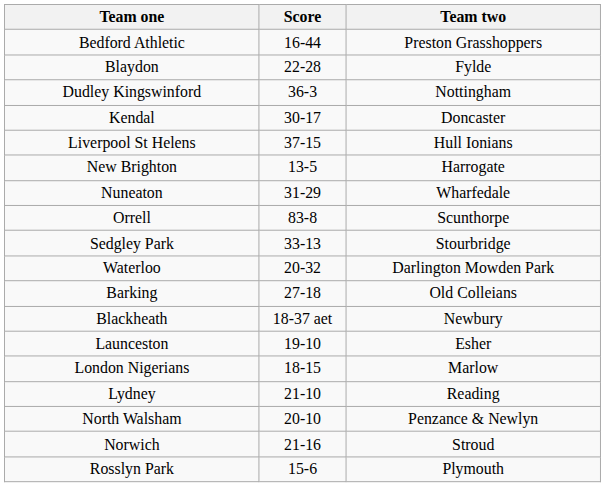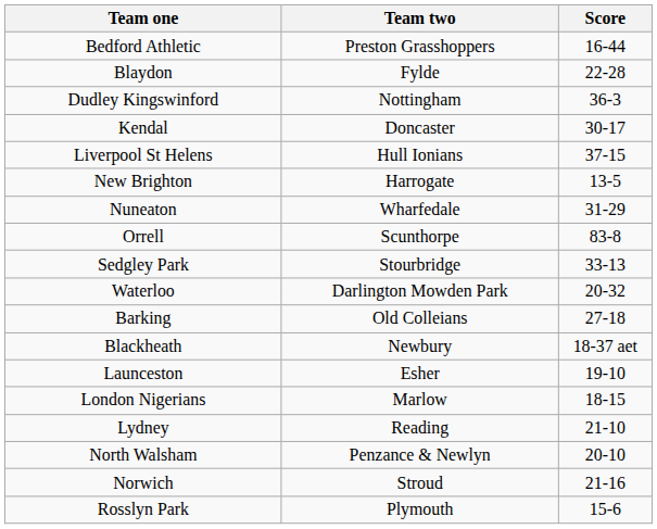 <table class="wikitable" style="text-align: center">
 <tr>
 <th width=250>Team one</th>
+<th width=250>Team two</th>
 <th width=80>Score</th>
-<th width=250>Team two</th>
 </tr>
 <tr>
 <td>Bedford Athletic</td>
+<td>Preston Grasshoppers</td>
 <td>16-44</td>
-<td>Preston Grasshoppers</td>
 </tr>
 <tr>
 <td>Blaydon</td>
+<td>Fylde</td>
 <td>22-28</td>
-<td>Fylde</td>
 </tr>
 <tr>
 <td>Dudley Kingswinford</td>
+<td>Nottingham</td>
 <td>36-3</td>
-<td>Nottingham</td>
 </tr>
 <tr>
 <td>Kendal</td>
+<td>Doncaster</td>
 <td>30-17</td>
-<td>Doncaster</td>
 </tr>
 <tr>
 <td>Liverpool St Helens</td>
+<td>Hull Ionians</td>
 <td>37-15</td>
-<td>Hull Ionians</td>
 </tr>
 <tr>
 <td>New Brighton</td>
+<td>Harrogate</td>
 <td>13-5</td>
-<td>Harrogate</td>
 </tr>
 <tr>
 <td>Nuneaton</td>
+<td>Wharfedale</td>
 <td>31-29</td>
-<td>Wharfedale</td>
 </tr>
 <tr>
 <td>Orrell</td>
+<td>Scunthorpe</td>
 <td>83-8</td>
-<td>Scunthorpe</td>
 </tr>
 <tr>
 <td>Sedgley Park</td>
+<td>Stourbridge</td>
 <td>33-13</td>
-<td>Stourbridge</td>
 </tr>
 <tr>
 <td>Waterloo</td>
+<td>Darlington Mowden Park</td>
 <td>20-32</td>
-<td>Darlington Mowden Park</td>
 </tr>
 <tr>
 <td>Barking</td>
+<td>Old Colleians</td>
 <td>27-18</td>
-<td>Old Colleians</td>
 </tr>
 <tr>
 <td>Blackheath</td>
+<td>Newbury</td>
 <td>18-37 aet</td>
-<td>Newbury</td>
 </tr>
 <tr>
 <td>Launceston</td>
+<td>Esher</td>
 <td>19-10</td>
-<td>Esher</td>
 </tr>
 <tr>
 <td>London Nigerians</td>
+<td>Marlow</td>
 <td>18-15</td>
-<td>Marlow</td>
 </tr>
 <tr>
 <td>Lydney</td>
+<td>Reading</td>
 <td>21-10</td>
-<td>Reading</td>
 </tr>
 <tr>
 <td>North Walsham</td>
+<td>Penzance & Newlyn</td>
 <td>20-10</td>
-<td>Penzance & Newlyn</td>
 </tr>
 <tr>
 <td>Norwich</td>
+<td>Stroud</td>
 <td>21-16</td>
-<td>Stroud</td>
 </tr>
 <tr>
 <td>Rosslyn Park</td>
+<td>Plymouth</td>
 <td>15-6</td>
-<td>Plymouth</td>
 </tr>
 </table>
